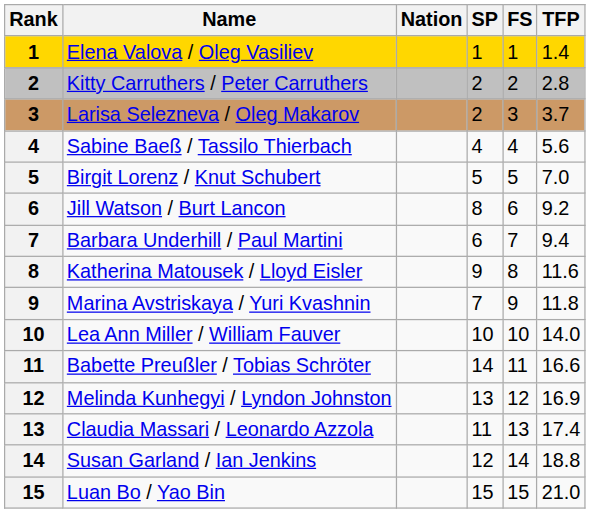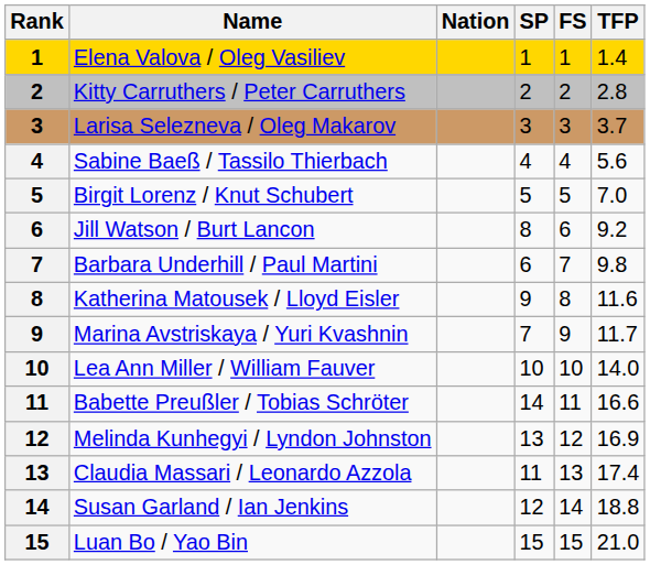 <table class="wikitable">
 <tr>
 <th>Rank</th>
 <th>Name</th>
 <th>Nation</th>
 <th>SP</th>
 <th>FS</th>
 <th>TFP</th>
 </tr>
 <tr bgcolor="gold">
 <td align="center"><strong>1</strong></td>
 <td><a href='#'>Elena Valova</a> / <a href='#'>Oleg Vasiliev</a></td>
 <td></td>
 <td>1</td>
 <td>1</td>
 <td>1.4</td>
 </tr>
 <tr bgcolor="silver">
 <td align="center"><strong>2</strong></td>
 <td><a href='#'>Kitty Carruthers</a> / <a href='#'>Peter Carruthers</a></td>
 <td></td>
 <td>2</td>
 <td>2</td>
 <td>2.8</td>
 </tr>
 <tr bgcolor="cc9966">
 <td align="center"><strong>3</strong></td>
 <td><a href='#'>Larisa Selezneva</a> / <a href='#'>Oleg Makarov</a></td>
 <td></td>
-<td>2</td>
+<td>3</td>
 <td>3</td>
 <td>3.7</td>
 </tr>
 <tr>
 <th>4</th>
 <td><a href='#'>Sabine Baeß</a> / <a href='#'>Tassilo Thierbach</a></td>
 <td></td>
 <td>4</td>
 <td>4</td>
 <td>5.6</td>
 </tr>
 <tr>
 <th>5</th>
 <td><a href='#'>Birgit Lorenz</a> / <a href='#'>Knut Schubert</a></td>
 <td></td>
 <td>5</td>
 <td>5</td>
 <td>7.0</td>
 </tr>
 <tr>
 <th>6</th>
 <td><a href='#'>Jill Watson</a> / <a href='#'>Burt Lancon</a></td>
 <td></td>
 <td>8</td>
 <td>6</td>
 <td>9.2</td>
 </tr>
 <tr>
 <th>7</th>
 <td><a href='#'>Barbara Underhill</a> / <a href='#'>Paul Martini</a></td>
 <td></td>
 <td>6</td>
 <td>7</td>
-<td>9.4</td>
+<td>9.8</td>
 </tr>
 <tr>
 <th>8</th>
 <td><a href='#'>Katherina Matousek</a> / <a href='#'>Lloyd Eisler</a></td>
 <td></td>
 <td>9</td>
 <td>8</td>
 <td>11.6</td>
 </tr>
 <tr>
 <th>9</th>
 <td><a href='#'>Marina Avstriskaya</a> / <a href='#'>Yuri Kvashnin</a></td>
 <td></td>
 <td>7</td>
 <td>9</td>
-<td>11.8</td>
+<td>11.7</td>
 </tr>
 <tr>
 <th>10</th>
 <td><a href='#'>Lea Ann Miller</a> / <a href='#'>William Fauver</a></td>
 <td></td>
 <td>10</td>
 <td>10</td>
 <td>14.0</td>
 </tr>
 <tr>
 <th>11</th>
 <td><a href='#'>Babette Preußler</a> / <a href='#'>Tobias Schröter</a></td>
 <td></td>
 <td>14</td>
 <td>11</td>
 <td>16.6</td>
 </tr>
 <tr>
 <th>12</th>
 <td><a href='#'>Melinda Kunhegyi</a> / <a href='#'>Lyndon Johnston</a></td>
 <td></td>
 <td>13</td>
 <td>12</td>
 <td>16.9</td>
 </tr>
 <tr>
 <th>13</th>
 <td><a href='#'>Claudia Massari</a> / <a href='#'>Leonardo Azzola</a></td>
 <td></td>
 <td>11</td>
 <td>13</td>
 <td>17.4</td>
 </tr>
 <tr>
 <th>14</th>
 <td><a href='#'>Susan Garland</a> / <a href='#'>Ian Jenkins</a></td>
 <td></td>
 <td>12</td>
 <td>14</td>
 <td>18.8</td>
 </tr>
 <tr>
 <th>15</th>
 <td><a href='#'>Luan Bo</a> / <a href='#'>Yao Bin</a></td>
 <td></td>
 <td>15</td>
 <td>15</td>
 <td>21.0</td>
 </tr>
 </table>
